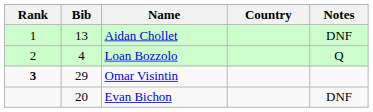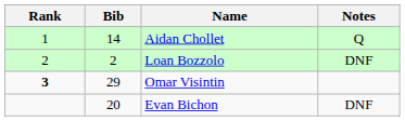 <table class="wikitable" style="text-align:center; width:450px">
 <tr>
 <th>Rank</th>
 <th>Bib</th>
 <th>Name</th>
-<th>Country</th>
 <th>Notes</th>
 </tr>
 <tr bgcolor=ccffcc>
 <td>1</td>
-<td>13</td>
+<td>14</td>
 <td align=left><a href='#'>Aidan Chollet</a></td>
-<td align=left></td>
-<td>DNF</td>
+<td>Q</td>
 </tr>
 <tr bgcolor=ccffcc>
 <td>2</td>
-<td>4</td>
+<td>2</td>
 <td align=left><a href='#'>Loan Bozzolo</a></td>
-<td align=left></td>
-<td>Q</td>
+<td>DNF</td>
 </tr>
 <tr>
 <td><strong>3</strong></td>
 <td>29</td>
 <td align=left><a href='#'>Omar Visintin</a></td>
-<td align=left></td>
 <td></td>
 </tr>
 <tr>
 <td></td>
 <td>20</td>
 <td align=left><a href='#'>Evan Bichon</a></td>
-<td align=left></td>
 <td>DNF</td>
 </tr>
 </table>
